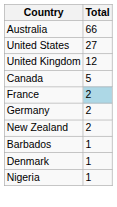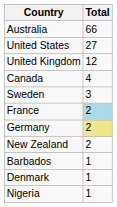 <table class="wikitable sortable">
 <tr>
 <th>Country</th>
 <th>Total</th>
 </tr>
 <tr>
 <td>Australia</td>
 <td>66</td>
 </tr>
 <tr>
 <td>United States</td>
 <td>27</td>
 </tr>
 <tr>
 <td>United Kingdom</td>
 <td>12</td>
 </tr>
 <tr>
 <td>Canada</td>
-<td>5</td>
+<td>4</td>
+</tr>
+<tr>
+<td>Sweden</td>
+<td>3</td>
 </tr>
 <tr>
 <td>France</td>
 <td style="background: lightblue;">2</td>
 </tr>
 <tr>
 <td>Germany</td>
-<td>2</td>
+<td style="background: khaki;">2</td>
 </tr>
 <tr>
 <td>New Zealand</td>
 <td>2</td>
 </tr>
 <tr>
 <td>Barbados</td>
 <td>1</td>
 </tr>
 <tr>
 <td>Denmark</td>
 <td>1</td>
 </tr>
 <tr>
 <td>Nigeria</td>
 <td>1</td>
 </tr>
 </table>
